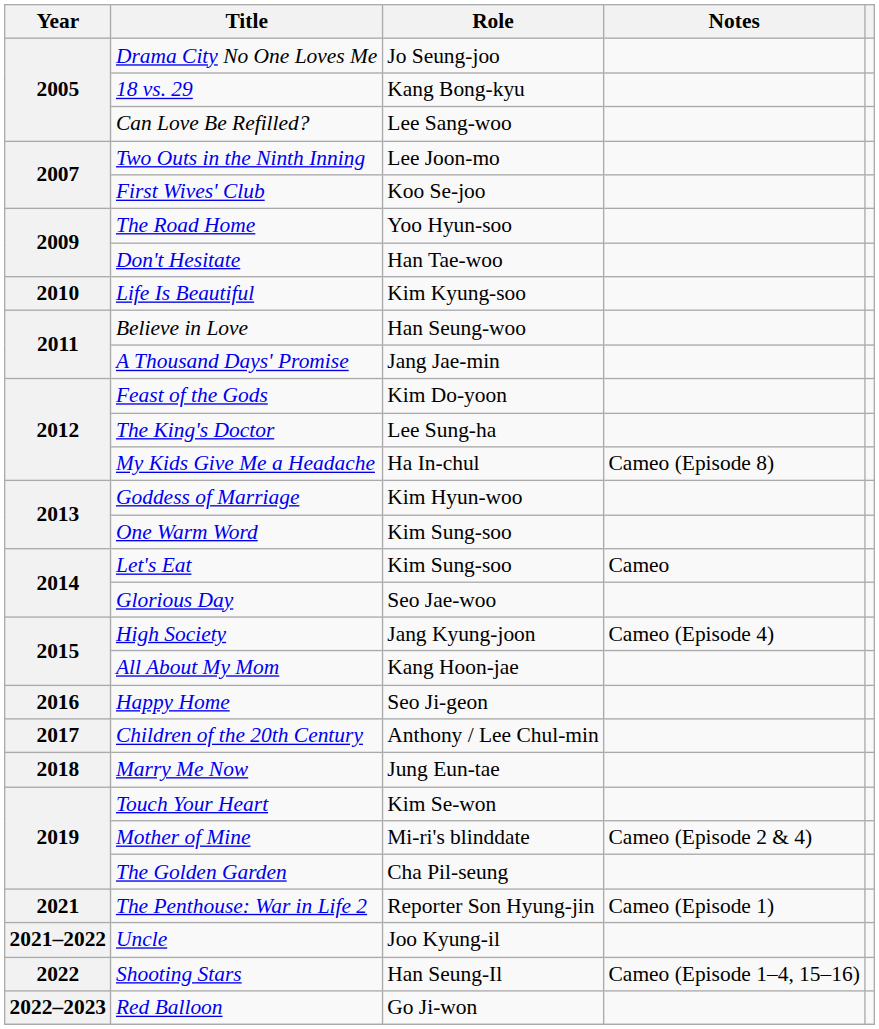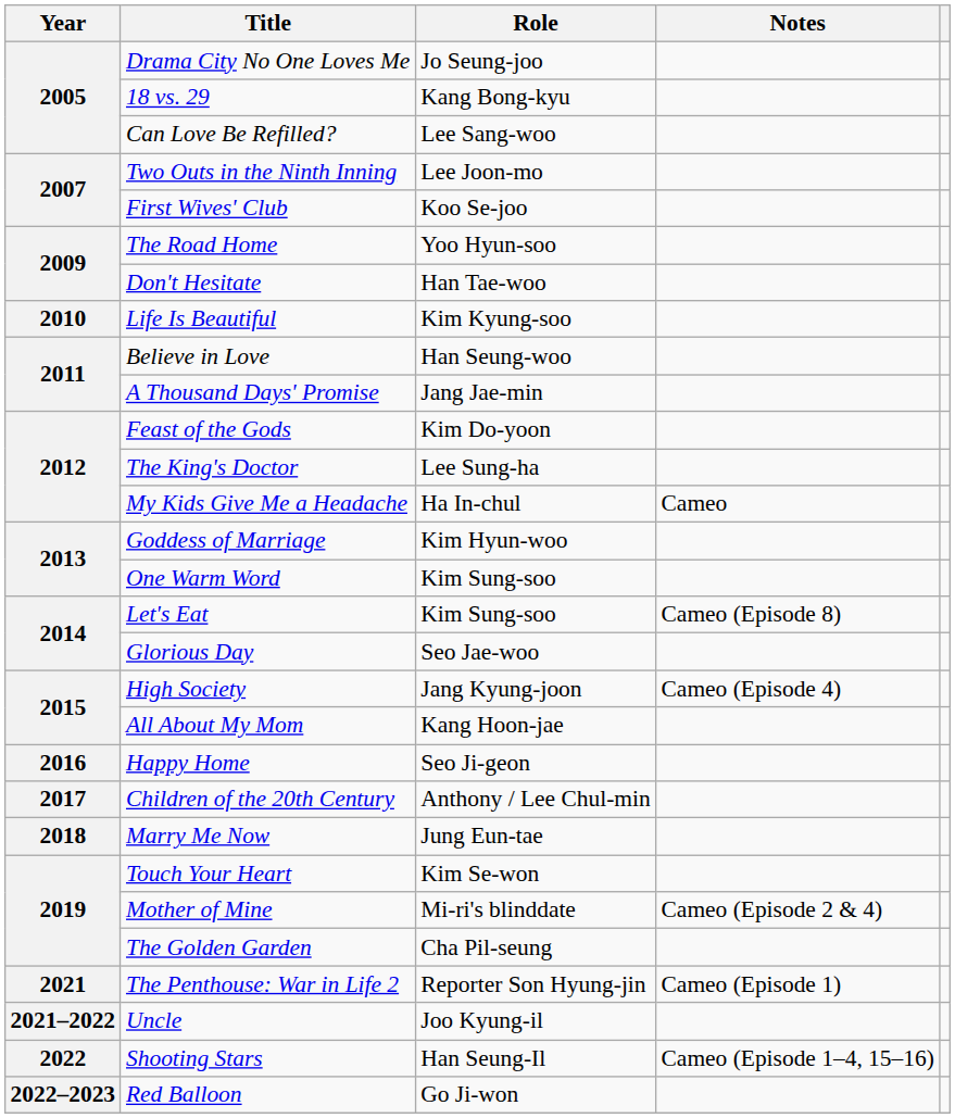 <table class="wikitable sortable plainrowheaders">
 <tr>
 <th scope="col">Year</th>
 <th scope="col">Title</th>
 <th scope="col">Role</th>
 <th scope="col">Notes</th>
 <th scope="col" class="unsortable"></th>
 </tr>
 <tr>
 <th scope="row" rowspan=3>2005</th>
 <td><em><a href='#'>Drama City</a></em> <em>No One Loves Me</em> </td>
 <td>Jo Seung-joo</td>
 <td></td>
 <td></td>
 </tr>
 <tr>
 <td><em><a href='#'>18 vs. 29</a></em></td>
 <td>Kang Bong-kyu</td>
 <td></td>
 <td></td>
 </tr>
 <tr>
 <td><em>Can Love Be Refilled?</em></td>
 <td>Lee Sang-woo</td>
 <td></td>
 <td></td>
 </tr>
 <tr>
 <th scope="row" rowspan=2>2007</th>
 <td><em><a href='#'>Two Outs in the Ninth Inning</a></em></td>
 <td>Lee Joon-mo</td>
 <td></td>
 <td></td>
 </tr>
 <tr>
 <td><em><a href='#'>First Wives' Club</a></em></td>
 <td>Koo Se-joo</td>
 <td></td>
 <td></td>
 </tr>
 <tr>
 <th scope="row" rowspan=2>2009</th>
 <td><em><a href='#'>The Road Home</a></em></td>
 <td>Yoo Hyun-soo</td>
 <td></td>
 <td></td>
 </tr>
 <tr>
 <td><em><a href='#'>Don't Hesitate</a></em></td>
 <td>Han Tae-woo</td>
 <td></td>
 <td></td>
 </tr>
 <tr>
 <th scope="row">2010</th>
 <td><em><a href='#'>Life Is Beautiful</a></em></td>
 <td>Kim Kyung-soo</td>
 <td></td>
 <td></td>
 </tr>
 <tr>
 <th scope="row" rowspan=2>2011</th>
 <td><em>Believe in Love</em></td>
 <td>Han Seung-woo</td>
 <td></td>
 <td></td>
 </tr>
 <tr>
 <td><em><a href='#'>A Thousand Days' Promise</a></em></td>
 <td>Jang Jae-min</td>
 <td></td>
 <td></td>
 </tr>
 <tr>
 <th scope="row" rowspan=3>2012</th>
 <td><em><a href='#'>Feast of the Gods</a></em></td>
 <td>Kim Do-yoon</td>
 <td></td>
 <td></td>
 </tr>
 <tr>
 <td><em><a href='#'>The King's Doctor</a></em></td>
 <td>Lee Sung-ha</td>
 <td></td>
 <td></td>
 </tr>
 <tr>
 <td><em><a href='#'>My Kids Give Me a Headache</a></em></td>
 <td>Ha In-chul</td>
-<td>Cameo (Episode 8)</td>
+<td>Cameo</td>
 <td></td>
 </tr>
 <tr>
 <th scope="row" rowspan=2>2013</th>
 <td><em><a href='#'>Goddess of Marriage</a></em></td>
 <td>Kim Hyun-woo</td>
 <td></td>
 <td></td>
 </tr>
 <tr>
 <td><em><a href='#'>One Warm Word</a></em></td>
 <td>Kim Sung-soo</td>
 <td></td>
 <td></td>
 </tr>
 <tr>
 <th scope="row" rowspan=2>2014</th>
 <td><em><a href='#'>Let's Eat</a></em></td>
 <td>Kim Sung-soo</td>
-<td>Cameo</td>
+<td>Cameo (Episode 8)</td>
 <td></td>
 </tr>
 <tr>
 <td><em><a href='#'>Glorious Day</a></em></td>
 <td>Seo Jae-woo</td>
 <td></td>
 <td></td>
 </tr>
 <tr>
 <th scope="row" rowspan=2>2015</th>
 <td><em><a href='#'>High Society</a></em></td>
 <td>Jang Kyung-joon</td>
 <td>Cameo (Episode 4)</td>
 <td></td>
 </tr>
 <tr>
 <td><em><a href='#'>All About My Mom</a></em></td>
 <td>Kang Hoon-jae</td>
 <td></td>
 <td></td>
 </tr>
 <tr>
 <th scope="row">2016</th>
 <td><em><a href='#'>Happy Home</a></em></td>
 <td>Seo Ji-geon</td>
 <td></td>
 <td></td>
 </tr>
 <tr>
 <th scope="row">2017</th>
 <td><em><a href='#'>Children of the 20th Century</a></em></td>
 <td>Anthony / Lee Chul-min</td>
 <td></td>
 <td></td>
 </tr>
 <tr>
 <th scope="row">2018</th>
 <td><em><a href='#'>Marry Me Now</a></em></td>
 <td>Jung Eun-tae</td>
 <td></td>
 <td></td>
 </tr>
 <tr>
 <th scope="row" rowspan=3>2019</th>
 <td><em><a href='#'>Touch Your Heart</a></em></td>
 <td>Kim Se-won</td>
 <td></td>
 <td></td>
 </tr>
 <tr>
 <td><em><a href='#'>Mother of Mine</a></em></td>
 <td>Mi-ri's blinddate</td>
 <td>Cameo (Episode 2 & 4)</td>
 <td></td>
 </tr>
 <tr>
 <td><em><a href='#'>The Golden Garden</a></em></td>
 <td>Cha Pil-seung</td>
 <td></td>
 <td></td>
 </tr>
 <tr>
 <th scope="row" rowspan=1>2021</th>
 <td><em><a href='#'>The Penthouse: War in Life 2</a></em></td>
 <td>Reporter Son Hyung-jin</td>
 <td>Cameo (Episode 1)</td>
 <td></td>
 </tr>
 <tr>
 <th scope="row">2021–2022</th>
 <td><em><a href='#'>Uncle</a></em></td>
 <td>Joo Kyung-il</td>
 <td></td>
 <td></td>
 </tr>
 <tr>
 <th scope="row">2022</th>
 <td><em><a href='#'>Shooting Stars</a></em></td>
 <td>Han Seung-Il</td>
 <td>Cameo (Episode 1–4, 15–16)</td>
 <td></td>
 </tr>
 <tr>
 <th scope="row">2022–2023</th>
 <td><em><a href='#'>Red Balloon</a></em></td>
 <td>Go Ji-won</td>
 <td></td>
 <td></td>
 </tr>
 <tr>
 </tr>
 </table>
